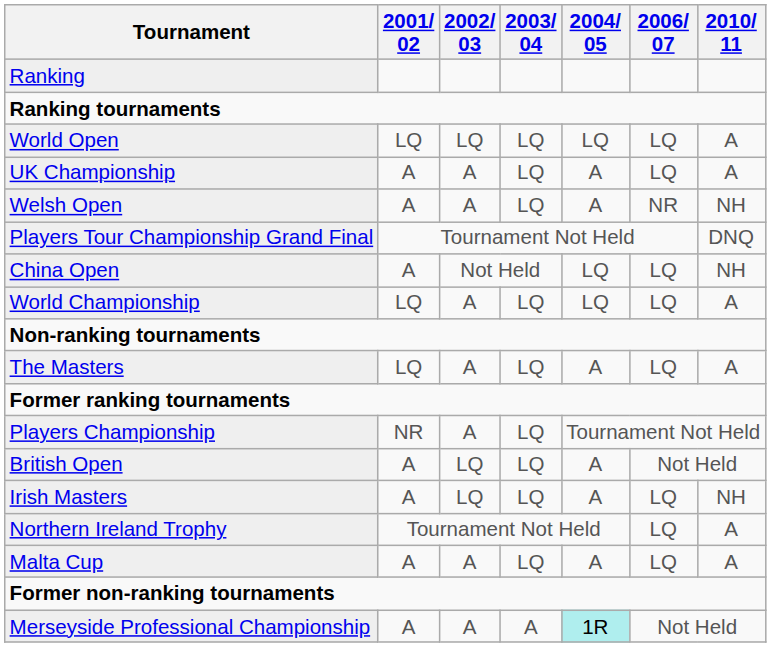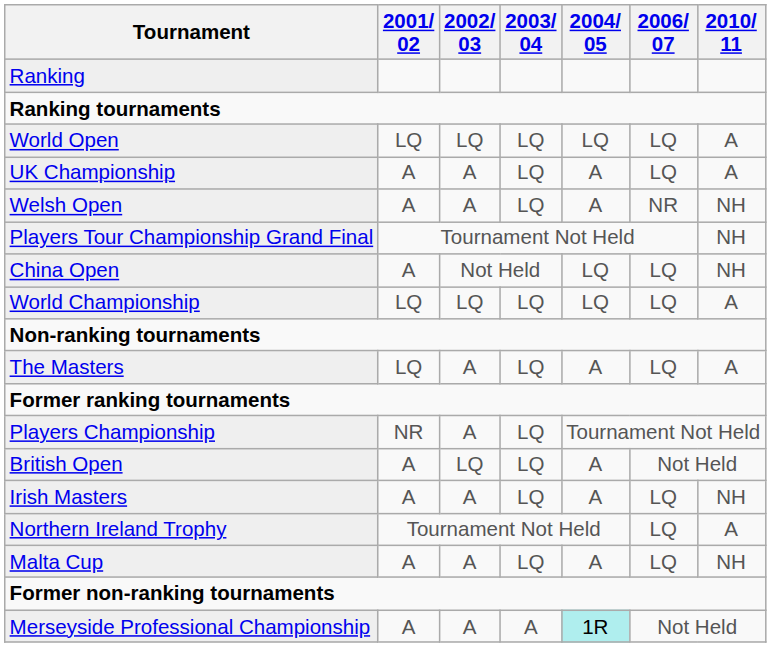 <table class="wikitable" style="font-size:85%;">
 <tr>
 <th>Tournament</th>
 <th><a href='#'>2001/<br>02</a></th>
 <th><a href='#'>2002/<br>03</a></th>
 <th><a href='#'>2003/<br>04</a></th>
 <th><a href='#'>2004/<br>05</a></th>
 <th><a href='#'>2006/<br>07</a></th>
 <th><a href='#'>2010/<br>11</a></th>
 </tr>
 <tr>
 <td style="background:#EFEFEF;"><a href='#'>Ranking</a></td>
 <td align="center"></td>
 <td align="center"></td>
 <td align="center"></td>
 <td align="center"></td>
 <td align="center"></td>
 <td align="center"></td>
 </tr>
 <tr>
 <td colspan="10"><strong>Ranking tournaments</strong></td>
 </tr>
 <tr>
 <td style="background:#EFEFEF;"><a href='#'>World Open</a></td>
 <td align="center" style="color:#555555;">LQ</td>
 <td align="center" style="color:#555555;">LQ</td>
 <td align="center" style="color:#555555;">LQ</td>
 <td align="center" style="color:#555555;">LQ</td>
 <td align="center" style="color:#555555;">LQ</td>
 <td align="center" style="color:#555555;">A</td>
 </tr>
 <tr>
 <td style="background:#EFEFEF;"><a href='#'>UK Championship</a></td>
 <td align="center" style="color:#555555;">A</td>
 <td align="center" style="color:#555555;">A</td>
 <td align="center" style="color:#555555;">LQ</td>
 <td align="center" style="color:#555555;">A</td>
 <td align="center" style="color:#555555;">LQ</td>
 <td align="center" style="color:#555555;">A</td>
 </tr>
 <tr>
 <td style="background:#EFEFEF;"><a href='#'>Welsh Open</a></td>
 <td align="center" style="color:#555555;">A</td>
 <td align="center" style="color:#555555;">A</td>
 <td align="center" style="color:#555555;">LQ</td>
 <td align="center" style="color:#555555;">A</td>
 <td align="center" style="color:#555555;">NR</td>
 <td align="center" style="color:#555555;">NH</td>
 </tr>
 <tr>
 <td style="background:#EFEFEF;"><a href='#'>Players Tour Championship Grand Final</a></td>
 <td align="center" colspan="5" style="color:#555555;">Tournament Not Held</td>
-<td align="center" style="color:#555555;">DNQ</td>
+<td align="center" style="color:#555555;">NH</td>
 </tr>
 <tr>
 <td style="background:#EFEFEF;"><a href='#'>China Open</a></td>
 <td align="center" style="color:#555555;">A</td>
 <td align="center" colspan="2" style="color:#555555;">Not Held</td>
 <td align="center" style="color:#555555;">LQ</td>
 <td align="center" style="color:#555555;">LQ</td>
 <td align="center" style="color:#555555;">NH</td>
 </tr>
 <tr>
 <td style="background:#EFEFEF;"><a href='#'>World Championship</a></td>
 <td align="center" style="color:#555555;">LQ</td>
-<td align="center" style="color:#555555;">A</td>
+<td align="center" style="color:#555555;">LQ</td>
 <td align="center" style="color:#555555;">LQ</td>
 <td align="center" style="color:#555555;">LQ</td>
 <td align="center" style="color:#555555;">LQ</td>
 <td align="center" style="color:#555555;">A</td>
 </tr>
 <tr>
 <td colspan="10"><strong>Non-ranking tournaments</strong></td>
 </tr>
 <tr>
 <td style="background:#EFEFEF;"><a href='#'>The Masters</a></td>
 <td align="center" style="color:#555555;">LQ</td>
 <td align="center" style="color:#555555;">A</td>
 <td align="center" style="color:#555555;">LQ</td>
 <td align="center" style="color:#555555;">A</td>
 <td align="center" style="color:#555555;">LQ</td>
 <td align="center" style="color:#555555;">A</td>
 </tr>
 <tr>
 <td colspan="10"><strong>Former ranking tournaments</strong></td>
 </tr>
 <tr>
 <td style="background:#EFEFEF;"><a href='#'>Players Championship</a></td>
 <td align="center" style="color:#555555;">NR</td>
 <td align="center" style="color:#555555;">A</td>
 <td align="center" style="color:#555555;">LQ</td>
 <td align="center" colspan="10" style="color:#555555;">Tournament Not Held</td>
 </tr>
 <tr>
 <td style="background:#EFEFEF;"><a href='#'>British Open</a></td>
 <td align="center" style="color:#555555;">A</td>
 <td align="center" style="color:#555555;">LQ</td>
 <td align="center" style="color:#555555;">LQ</td>
 <td align="center" style="color:#555555;">A</td>
 <td align="center" colspan="2" style="color:#555555;">Not Held</td>
 </tr>
 <tr>
 <td style="background:#EFEFEF;"><a href='#'>Irish Masters</a></td>
 <td align="center" style="color:#555555;">A</td>
-<td align="center" style="color:#555555;">LQ</td>
+<td align="center" style="color:#555555;">A</td>
 <td align="center" style="color:#555555;">LQ</td>
 <td align="center" style="color:#555555;">A</td>
 <td align="center" style="color:#555555;">LQ</td>
 <td align="center" style="color:#555555;">NH</td>
 </tr>
 <tr>
 <td style="background:#EFEFEF;"><a href='#'>Northern Ireland Trophy</a></td>
 <td align="center" colspan="4" style="color:#555555;">Tournament Not Held</td>
 <td align="center" style="color:#555555;">LQ</td>
 <td align="center" style="color:#555555;">A</td>
 </tr>
 <tr>
 <td style="background:#EFEFEF;"><a href='#'>Malta Cup</a></td>
 <td align="center" style="color:#555555;">A</td>
 <td align="center" style="color:#555555;">A</td>
 <td align="center" style="color:#555555;">LQ</td>
 <td align="center" style="color:#555555;">A</td>
 <td align="center" style="color:#555555;">LQ</td>
-<td align="center" style="color:#555555;">A</td>
+<td align="center" style="color:#555555;">NH</td>
 </tr>
 <tr>
 <td colspan="10"><strong>Former non-ranking tournaments</strong></td>
 </tr>
 <tr>
 <td style="background:#EFEFEF;"><a href='#'>Merseyside Professional Championship</a></td>
 <td align="center" style="color:#555555;">A</td>
 <td align="center" style="color:#555555;">A</td>
 <td align="center" style="color:#555555;">A</td>
 <td align="center" style="background:#afeeee;">1R</td>
 <td align="center" colspan="2" style="color:#555555;">Not Held</td>
 </tr>
 </table>
